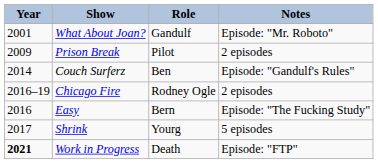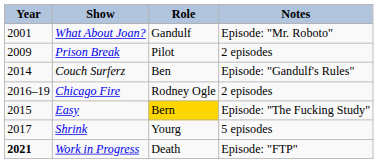 <table class="wikitable">
 <tr style="text-align:center;">
 <th style="background:#B0C4DE;">Year</th>
 <th style="background:#B0C4DE;">Show</th>
 <th style="background:#B0C4DE;">Role</th>
 <th style="background:#B0C4DE;">Notes</th>
 </tr>
 <tr>
 <td>2001</td>
 <td><em><a href='#'>What About Joan?</a></em></td>
 <td>Gandulf</td>
 <td>Episode: "Mr. Roboto"</td>
 </tr>
 <tr>
 <td>2009</td>
 <td><em><a href='#'>Prison Break</a></em></td>
 <td>Pilot</td>
 <td>2 episodes</td>
 </tr>
 <tr>
 <td>2014</td>
 <td><em>Couch Surferz</em></td>
 <td>Ben</td>
 <td>Episode: "Gandulf's Rules"</td>
 </tr>
 <tr>
 <td>2016–19</td>
 <td><em><a href='#'>Chicago Fire</a></em></td>
 <td>Rodney Ogle</td>
 <td>2 episodes</td>
 </tr>
 <tr>
-<td>2016</td>
+<td>2015</td>
 <td><em><a href='#'>Easy</a></em></td>
-<td>Bern</td>
+<td style="background: gold;">Bern</td>
 <td>Episode: "The Fucking Study"</td>
 </tr>
 <tr>
 <td>2017</td>
 <td><em><a href='#'>Shrink</a></em></td>
 <td>Yourg</td>
 <td>5 episodes</td>
 </tr>
 <tr>
 <td><strong>2021</strong></td>
 <td><em><a href='#'>Work in Progress</a></em></td>
 <td>Death</td>
 <td>Episode: "FTP"</td>
 </tr>
 </table>
